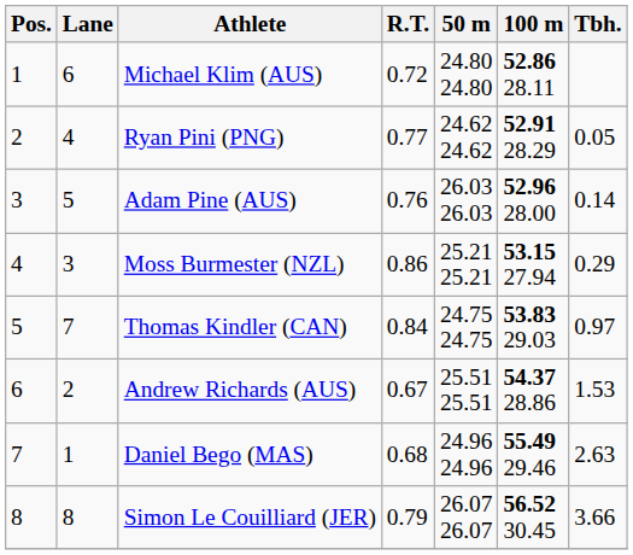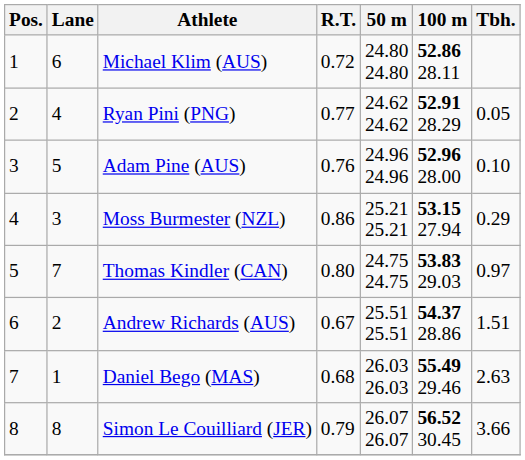 <table class="wikitable">
 <tr>
 <th>Pos.</th>
 <th>Lane</th>
 <th>Athlete</th>
 <th>R.T.</th>
 <th>50 m</th>
 <th>100 m</th>
 <th>Tbh.</th>
 </tr>
 <tr>
 <td>1</td>
 <td>6</td>
 <td> <a href='#'>Michael Klim</a> (<a href='#'>AUS</a>)</td>
 <td>0.72</td>
 <td>24.80<br>24.80</td>
 <td><strong>52.86</strong><br>28.11</td>
 <td> </td>
 </tr>
 <tr>
 <td>2</td>
 <td>4</td>
 <td> <a href='#'>Ryan Pini</a> (<a href='#'>PNG</a>)</td>
 <td>0.77</td>
 <td>24.62<br>24.62</td>
 <td><strong>52.91</strong><br>28.29</td>
 <td>0.05</td>
 </tr>
 <tr>
 <td>3</td>
 <td>5</td>
 <td> <a href='#'>Adam Pine</a> (<a href='#'>AUS</a>)</td>
 <td>0.76</td>
-<td>26.03<br>26.03</td>
+<td>24.96<br>24.96</td>
 <td><strong>52.96</strong><br>28.00</td>
-<td>0.14</td>
+<td>0.10</td>
 </tr>
 <tr>
 <td>4</td>
 <td>3</td>
 <td> <a href='#'>Moss Burmester</a> (<a href='#'>NZL</a>)</td>
 <td>0.86</td>
 <td>25.21<br>25.21</td>
 <td><strong>53.15</strong><br>27.94</td>
 <td>0.29</td>
 </tr>
 <tr>
 <td>5</td>
 <td>7</td>
 <td> <a href='#'>Thomas Kindler</a> (<a href='#'>CAN</a>)</td>
-<td>0.84</td>
+<td>0.80</td>
 <td>24.75<br>24.75</td>
 <td><strong>53.83</strong><br>29.03</td>
 <td>0.97</td>
 </tr>
 <tr>
 <td>6</td>
 <td>2</td>
 <td> <a href='#'>Andrew Richards</a> (<a href='#'>AUS</a>)</td>
 <td>0.67</td>
 <td>25.51<br>25.51</td>
 <td><strong>54.37</strong><br>28.86</td>
-<td>1.53</td>
+<td>1.51</td>
 </tr>
 <tr>
 <td>7</td>
 <td>1</td>
 <td> <a href='#'>Daniel Bego</a> (<a href='#'>MAS</a>)</td>
 <td>0.68</td>
-<td>24.96<br>24.96</td>
+<td>26.03<br>26.03</td>
 <td><strong>55.49</strong><br>29.46</td>
 <td>2.63</td>
 </tr>
 <tr>
 <td>8</td>
 <td>8</td>
 <td> <a href='#'>Simon Le Couilliard</a> (<a href='#'>JER</a>)</td>
 <td>0.79</td>
 <td>26.07<br>26.07</td>
 <td><strong>56.52</strong><br>30.45</td>
 <td>3.66</td>
 </tr>
 <tr>
 </tr>
 </table>
